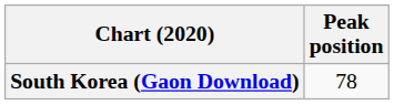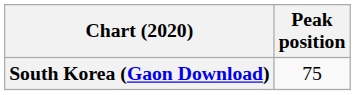 <table class="wikitable sortable plainrowheaders" style="text-align:center">
 <tr>
 <th scope="col">Chart (2020)</th>
 <th scope="col">Peak<br>position</th>
 </tr>
 <tr>
 <th scope="row">South Korea (<a href='#'>Gaon Download</a>)</th>
-<td>78</td>
+<td>75</td>
 </tr>
 </table>
